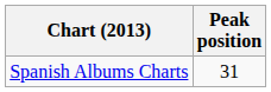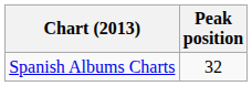 <table class="wikitable sortable">
 <tr>
 <th>Chart (2013)</th>
 <th>Peak<br>position</th>
 </tr>
 <tr>
 <td><a href='#'>Spanish Albums Charts</a></td>
-<td style="text-align:center;">31</td>
+<td style="text-align:center;">32</td>
 </tr>
 </table>
